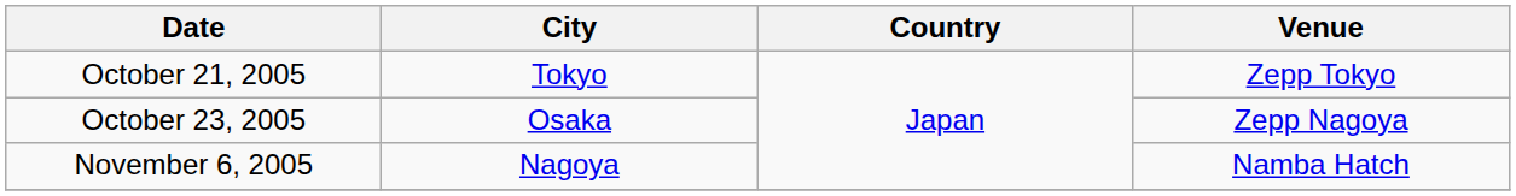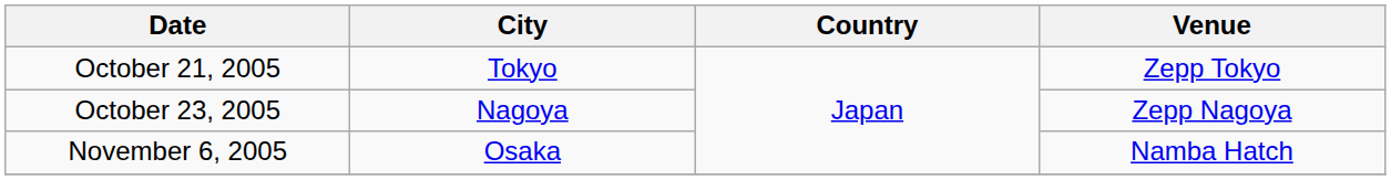 <table class="wikitable">
 <tr>
 <th width="200" rowspan="1">Date</th>
 <th width="200" rowspan="1">City</th>
 <th width="200" rowspan="1">Country</th>
 <th width="200" rowspan="1">Venue</th>
 </tr>
 <tr>
 <td align="center">October 21, 2005</td>
 <td align="center"><a href='#'>Tokyo</a></td>
 <td align="center" rowspan=3><a href='#'>Japan</a></td>
 <td align="center"><a href='#'>Zepp Tokyo</a></td>
 </tr>
 <tr>
 <td align="center">October 23, 2005</td>
-<td align="center"><a href='#'>Osaka</a></td>
+<td align="center"><a href='#'>Nagoya</a></td>
 <td align="center"><a href='#'>Zepp Nagoya</a></td>
 </tr>
 <tr>
 <td align="center">November 6, 2005</td>
-<td align="center"><a href='#'>Nagoya</a></td>
+<td align="center"><a href='#'>Osaka</a></td>
 <td align="center"><a href='#'>Namba Hatch</a></td>
 </tr>
 <tr>
 </tr>
 </table>
